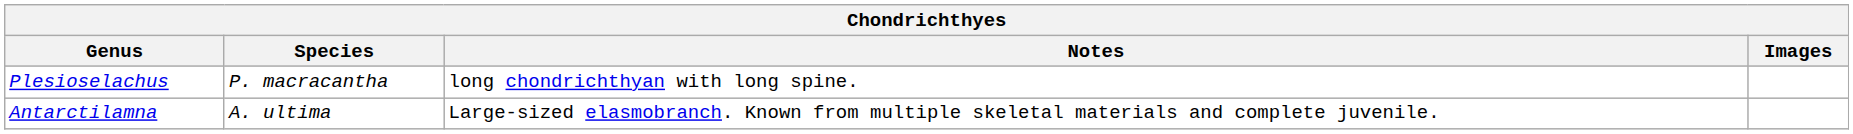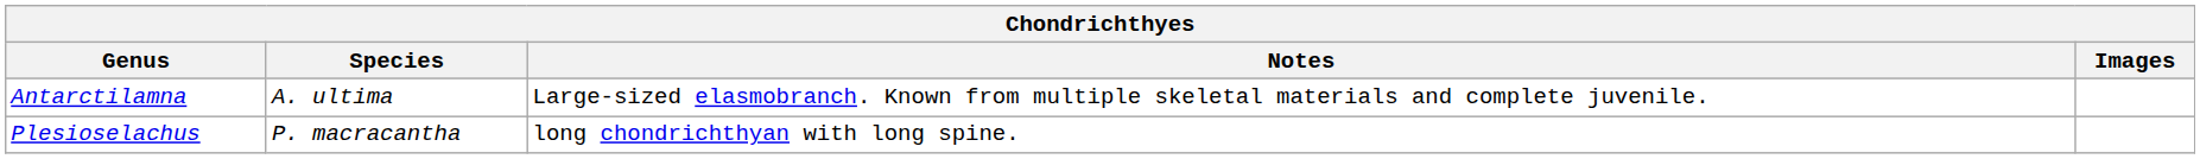 <table class="wikitable sortable" style="background:white; width:100%;">
 <tr>
 <th colspan="4" align="center">Chondrichthyes</th>
 </tr>
 <tr>
 <th>Genus</th>
 <th>Species</th>
 <th>Notes</th>
 <th>Images</th>
 </tr>
 <tr>
+<td><em><a href='#'>Antarctilamna</a></em></td>
+<td><em>A. ultima</em></td>
+<td>Large-sized <a href='#'>elasmobranch</a>. Known from multiple skeletal materials and complete juvenile.</td>
+<td></td>
+</tr>
+<tr>
 <td><em><a href='#'>Plesioselachus</a></em></td>
 <td><em>P. macracantha</em></td>
 <td> long <a href='#'>chondrichthyan</a> with long spine.</td>
 <td></td>
 </tr>
-<tr>
-<td><em><a href='#'>Antarctilamna</a></em></td>
-<td><em>A. ultima</em></td>
-<td>Large-sized <a href='#'>elasmobranch</a>. Known from multiple skeletal materials and complete juvenile.</td>
-<td></td>
-</tr>
 </table>
